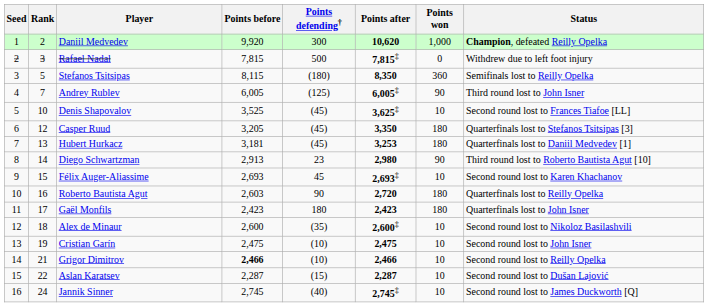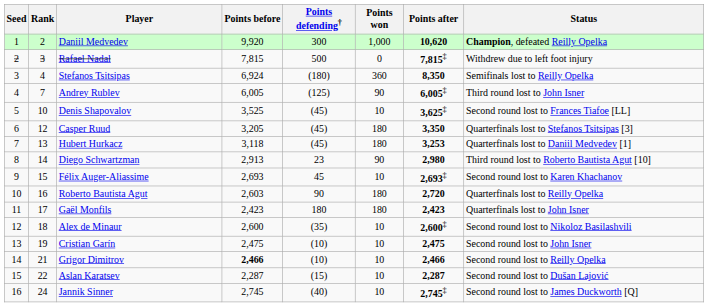 <table class="wikitable sortable">
 <tr>
 <th style="width:30px;">Seed</th>
 <th style="width:30px;">Rank</th>
 <th style="width:260px;">Player</th>
 <th style="width:90px;">Points before</th>
 <th style="width:110px;"><a href='#'>Points defending</a><sup>†</sup></th>
+<th style="width:70px;">Points won</th>
 <th style="width:90px;">Points after</th>
-<th style="width:70px;">Points won</th>
 <th style="width:380px;">Status</th>
 </tr>
 <tr style="background:#cfc;">
 <td style="text-align:center;">1</td>
 <td style="text-align:center;">2</td>
 <td> <a href='#'>Daniil Medvedev</a></td>
 <td style="text-align:center;">9,920</td>
 <td style="text-align:center;">300</td>
+<td style="text-align:center;">1,000</td>
 <td style="text-align:center;"><strong>10,620</strong></td>
-<td style="text-align:center;">1,000</td>
 <td><strong>Champion</strong>, defeated  <a href='#'>Reilly Opelka</a></td>
 </tr>
 <tr>
 <td style="text-align:center;"><s>2</s></td>
 <td style="text-align:center;"><s>3</s></td>
 <td> <s><a href='#'>Rafael Nadal</a></s></td>
 <td style="text-align:center;">7,815</td>
 <td style="text-align:center;">500</td>
+<td style="text-align:center;">0</td>
 <td style="text-align:center;"><strong>7,815</strong><sup>‡</sup></td>
-<td style="text-align:center;">0</td>
 <td>Withdrew due to left foot injury</td>
 </tr>
 <tr>
 <td style="text-align:center;">3</td>
-<td style="text-align:center;">5</td>
+<td style="text-align:center;">4</td>
 <td> <a href='#'>Stefanos Tsitsipas</a></td>
-<td style="text-align:center;">8,115</td>
+<td style="text-align:center;">6,924</td>
 <td style="text-align:center;">(180)</td>
+<td style="text-align:center;">360</td>
 <td style="text-align:center;"><strong>8,350</strong></td>
-<td style="text-align:center;">360</td>
 <td>Semifinals lost to  <a href='#'>Reilly Opelka</a></td>
 </tr>
 <tr>
 <td style="text-align:center;">4</td>
 <td style="text-align:center;">7</td>
 <td> <a href='#'>Andrey Rublev</a></td>
 <td style="text-align:center;">6,005</td>
 <td style="text-align:center;">(125)</td>
+<td style="text-align:center;">90</td>
 <td style="text-align:center;"><strong>6,005</strong><sup>‡</sup></td>
-<td style="text-align:center;">90</td>
 <td>Third round lost to  <a href='#'>John Isner</a></td>
 </tr>
 <tr>
 <td style="text-align:center;">5</td>
 <td style="text-align:center;">10</td>
 <td> <a href='#'>Denis Shapovalov</a></td>
 <td style="text-align:center;">3,525</td>
 <td style="text-align:center;">(45)</td>
+<td style="text-align:center;">10</td>
 <td style="text-align:center;"><strong>3,625</strong><sup>‡</sup></td>
-<td style="text-align:center;">10</td>
 <td>Second round lost to  <a href='#'>Frances Tiafoe</a> [LL]</td>
 </tr>
 <tr>
 <td style="text-align:center;">6</td>
 <td style="text-align:center;">12</td>
 <td> <a href='#'>Casper Ruud</a></td>
 <td style="text-align:center;">3,205</td>
 <td style="text-align:center;">(45)</td>
+<td style="text-align:center;">180</td>
 <td style="text-align:center;"><strong>3,350</strong></td>
-<td style="text-align:center;">180</td>
 <td>Quarterfinals lost to  <a href='#'>Stefanos Tsitsipas</a> [3]</td>
 </tr>
 <tr>
 <td style="text-align:center;">7</td>
 <td style="text-align:center;">13</td>
 <td> <a href='#'>Hubert Hurkacz</a></td>
-<td style="text-align:center;">3,181</td>
+<td style="text-align:center;">3,118</td>
 <td style="text-align:center;">(45)</td>
+<td style="text-align:center;">180</td>
 <td style="text-align:center;"><strong>3,253</strong></td>
-<td style="text-align:center;">180</td>
 <td>Quarterfinals lost to  <a href='#'>Daniil Medvedev</a> [1]</td>
 </tr>
 <tr>
 <td style="text-align:center;">8</td>
 <td style="text-align:center;">14</td>
 <td> <a href='#'>Diego Schwartzman</a></td>
 <td style="text-align:center;">2,913</td>
 <td style="text-align:center;">23</td>
+<td style="text-align:center;">90</td>
 <td style="text-align:center;"><strong>2,980</strong></td>
-<td style="text-align:center;">90</td>
 <td>Third round lost to  <a href='#'>Roberto Bautista Agut</a> [10]</td>
 </tr>
 <tr>
 <td style="text-align:center;">9</td>
 <td style="text-align:center;">15</td>
 <td> <a href='#'>Félix Auger-Aliassime</a></td>
 <td style="text-align:center;">2,693</td>
 <td style="text-align:center;">45</td>
+<td style="text-align:center;">10</td>
 <td style="text-align:center;"><strong>2,693</strong><sup>‡</sup></td>
-<td style="text-align:center;">10</td>
 <td>Second round lost to  <a href='#'>Karen Khachanov</a></td>
 </tr>
 <tr>
 <td style="text-align:center;">10</td>
 <td style="text-align:center;">16</td>
 <td> <a href='#'>Roberto Bautista Agut</a></td>
 <td style="text-align:center;">2,603</td>
 <td style="text-align:center;">90</td>
+<td style="text-align:center;">180</td>
 <td style="text-align:center;"><strong>2,720</strong></td>
-<td style="text-align:center;">180</td>
 <td>Quarterfinals lost to  <a href='#'>Reilly Opelka</a></td>
 </tr>
 <tr>
 <td style="text-align:center;">11</td>
 <td style="text-align:center;">17</td>
 <td> <a href='#'>Gaël Monfils</a></td>
 <td style="text-align:center;">2,423</td>
 <td style="text-align:center;">180</td>
+<td style="text-align:center;">180</td>
 <td style="text-align:center;"><strong>2,423</strong></td>
-<td style="text-align:center;">180</td>
 <td>Quarterfinals lost to  <a href='#'>John Isner</a></td>
 </tr>
 <tr>
 <td style="text-align:center;">12</td>
 <td style="text-align:center;">18</td>
 <td> <a href='#'>Alex de Minaur</a></td>
 <td style="text-align:center;">2,600</td>
 <td style="text-align:center;">(35)</td>
+<td style="text-align:center;">10</td>
 <td style="text-align:center;"><strong>2,600</strong><sup>‡</sup></td>
-<td style="text-align:center;">10</td>
 <td>Second round lost to  <a href='#'>Nikoloz Basilashvili</a></td>
 </tr>
 <tr>
 <td style="text-align:center;">13</td>
 <td style="text-align:center;">19</td>
 <td> <a href='#'>Cristian Garín</a></td>
 <td style="text-align:center;">2,475</td>
 <td style="text-align:center;">(10)</td>
+<td style="text-align:center;">10</td>
 <td style="text-align:center;"><strong>2,475</strong></td>
-<td style="text-align:center;">10</td>
 <td>Second round lost to  <a href='#'>John Isner</a></td>
 </tr>
 <tr>
 <td style="text-align:center;">14</td>
 <td style="text-align:center;">21</td>
 <td> <a href='#'>Grigor Dimitrov</a></td>
 <td style="text-align:center;"><strong>2,466</strong></td>
 <td style="text-align:center;">(10)</td>
+<td style="text-align:center;">10</td>
 <td style="text-align:center;"><strong>2,466</strong></td>
-<td style="text-align:center;">10</td>
 <td>Second round lost to  <a href='#'>Reilly Opelka</a></td>
 </tr>
 <tr>
 <td style="text-align:center;">15</td>
 <td style="text-align:center;">22</td>
 <td> <a href='#'>Aslan Karatsev</a></td>
 <td style="text-align:center;">2,287</td>
 <td style="text-align:center;">(15)</td>
+<td style="text-align:center;">10</td>
 <td style="text-align:center;"><strong>2,287</strong></td>
-<td style="text-align:center;">10</td>
 <td>Second round lost to  <a href='#'>Dušan Lajović</a></td>
 </tr>
 <tr>
 <td style="text-align:center;">16</td>
 <td style="text-align:center;">24</td>
 <td> <a href='#'>Jannik Sinner</a></td>
 <td style="text-align:center;">2,745</td>
 <td style="text-align:center;">(40)</td>
+<td style="text-align:center;">10</td>
 <td style="text-align:center;"><strong>2,745</strong><sup>‡</sup></td>
-<td style="text-align:center;">10</td>
 <td>Second round lost to  <a href='#'>James Duckworth</a> [Q]</td>
 </tr>
 </table>
